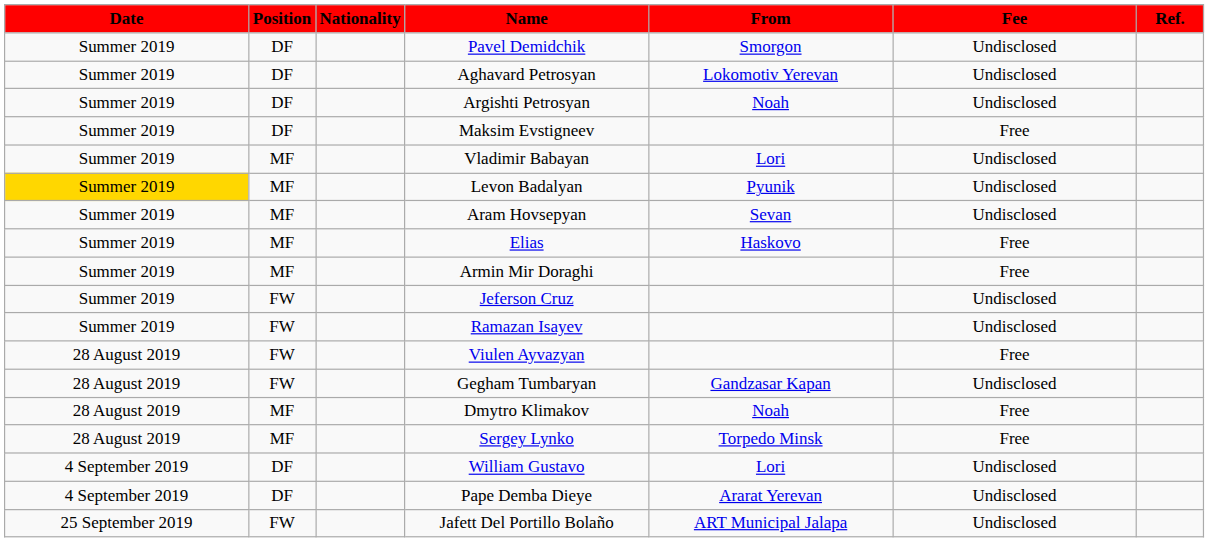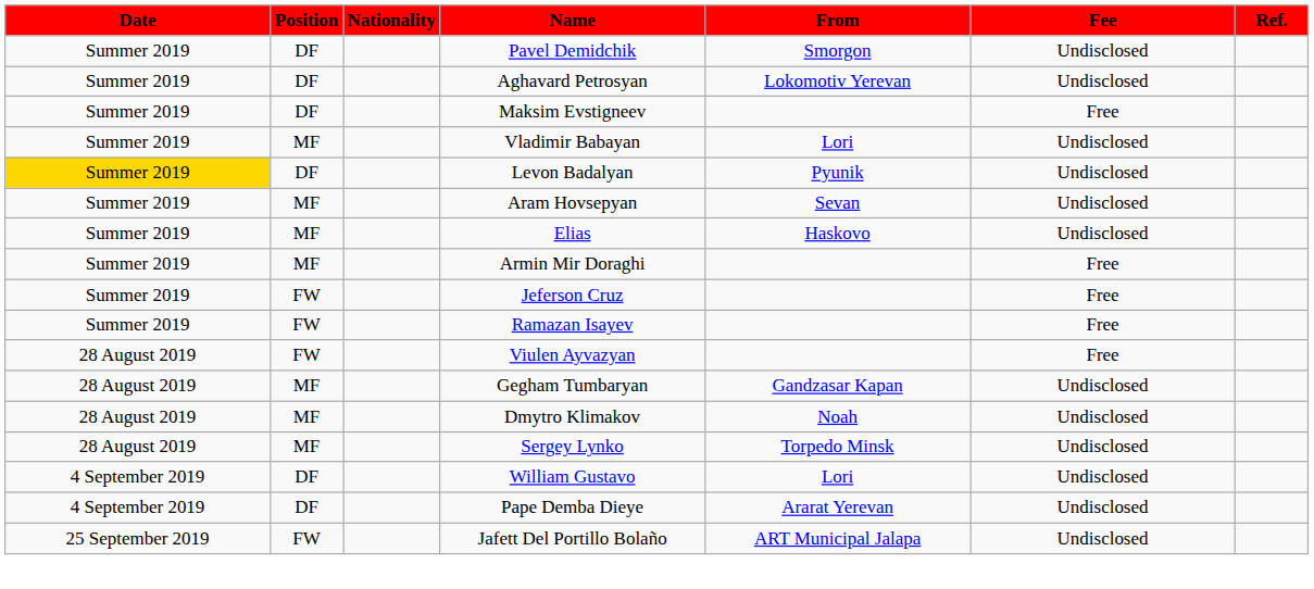 <table class="wikitable"  style="text-align:center; font-size:90%; ">
 <tr>
 <th style="background:#FF0000; color:#000000; width:200px;">Date</th>
 <th style="background:#FF0000; color:#000000; width:50px;">Position</th>
 <th style="background:#FF0000; color:#000000; width:50px;">Nationality</th>
 <th style="background:#FF0000; color:#000000; width:200px;">Name</th>
 <th style="background:#FF0000; color:#000000; width:200px;">From</th>
 <th style="background:#FF0000; color:#000000; width:200px;">Fee</th>
 <th style="background:#FF0000; color:#000000; width:50px;">Ref.</th>
 </tr>
 <tr>
 <td>Summer 2019</td>
 <td>DF</td>
 <td></td>
 <td><a href='#'>Pavel Demidchik</a></td>
 <td><a href='#'>Smorgon</a></td>
 <td>Undisclosed</td>
 <td></td>
 </tr>
 <tr>
 <td>Summer 2019</td>
 <td>DF</td>
 <td></td>
 <td>Aghavard Petrosyan</td>
 <td><a href='#'>Lokomotiv Yerevan</a></td>
 <td>Undisclosed</td>
 <td></td>
 </tr>
 <tr>
 <td>Summer 2019</td>
 <td>DF</td>
 <td></td>
-<td>Argishti Petrosyan</td>
-<td><a href='#'>Noah</a></td>
-<td>Undisclosed</td>
-<td></td>
-</tr>
-<tr>
-<td>Summer 2019</td>
-<td>DF</td>
-<td></td>
 <td>Maksim Evstigneev</td>
 <td></td>
 <td>Free</td>
 <td></td>
 </tr>
 <tr>
 <td>Summer 2019</td>
 <td>MF</td>
 <td></td>
 <td>Vladimir Babayan</td>
 <td><a href='#'>Lori</a></td>
 <td>Undisclosed</td>
 <td></td>
 </tr>
 <tr>
 <td style="background: gold;">Summer 2019</td>
-<td>MF</td>
+<td>DF</td>
 <td></td>
 <td>Levon Badalyan</td>
 <td><a href='#'>Pyunik</a></td>
 <td>Undisclosed</td>
 <td></td>
 </tr>
 <tr>
 <td>Summer 2019</td>
 <td>MF</td>
 <td></td>
 <td>Aram Hovsepyan</td>
 <td><a href='#'>Sevan</a></td>
 <td>Undisclosed</td>
 <td></td>
 </tr>
 <tr>
 <td>Summer 2019</td>
 <td>MF</td>
 <td></td>
 <td><a href='#'>Elias</a></td>
 <td><a href='#'>Haskovo</a></td>
-<td>Free</td>
+<td>Undisclosed</td>
 <td></td>
 </tr>
 <tr>
 <td>Summer 2019</td>
 <td>MF</td>
 <td></td>
 <td>Armin Mir Doraghi</td>
 <td></td>
 <td>Free</td>
 <td></td>
 </tr>
 <tr>
 <td>Summer 2019</td>
 <td>FW</td>
 <td></td>
 <td><a href='#'>Jeferson Cruz</a></td>
 <td></td>
-<td>Undisclosed</td>
+<td>Free</td>
 <td></td>
 </tr>
 <tr>
 <td>Summer 2019</td>
 <td>FW</td>
 <td></td>
 <td><a href='#'>Ramazan Isayev</a></td>
 <td></td>
-<td>Undisclosed</td>
+<td>Free</td>
 <td></td>
 </tr>
 <tr>
 <td>28 August 2019</td>
 <td>FW</td>
 <td></td>
 <td><a href='#'>Viulen Ayvazyan</a></td>
 <td></td>
 <td>Free</td>
 <td></td>
 </tr>
 <tr>
 <td>28 August 2019</td>
-<td>FW</td>
+<td>MF</td>
 <td></td>
 <td>Gegham Tumbaryan</td>
 <td><a href='#'>Gandzasar Kapan</a></td>
 <td>Undisclosed</td>
 <td></td>
 </tr>
 <tr>
 <td>28 August 2019</td>
 <td>MF</td>
 <td></td>
 <td>Dmytro Klimakov</td>
 <td><a href='#'>Noah</a></td>
-<td>Free</td>
+<td>Undisclosed</td>
 <td></td>
 </tr>
 <tr>
 <td>28 August 2019</td>
 <td>MF</td>
 <td></td>
 <td><a href='#'>Sergey Lynko</a></td>
 <td><a href='#'>Torpedo Minsk</a></td>
-<td>Free</td>
+<td>Undisclosed</td>
 <td></td>
 </tr>
 <tr>
 <td>4 September 2019</td>
 <td>DF</td>
 <td></td>
 <td><a href='#'>William Gustavo</a></td>
 <td><a href='#'>Lori</a></td>
 <td>Undisclosed</td>
 <td></td>
 </tr>
 <tr>
 <td>4 September 2019</td>
 <td>DF</td>
 <td></td>
 <td>Pape Demba Dieye</td>
 <td><a href='#'>Ararat Yerevan</a></td>
 <td>Undisclosed</td>
 <td></td>
 </tr>
 <tr>
 <td>25 September 2019</td>
 <td>FW</td>
 <td></td>
 <td>Jafett Del Portillo Bolaño</td>
 <td><a href='#'>ART Municipal Jalapa</a></td>
 <td>Undisclosed</td>
 <td></td>
 </tr>
 </table>
